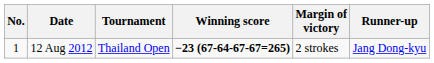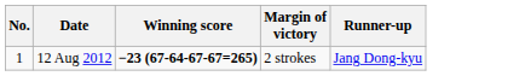 <table class="wikitable" style="font-size:95%;">
 <tr>
 <th>No.</th>
 <th>Date</th>
-<th>Tournament</th>
 <th>Winning score</th>
 <th>Margin of<br>victory</th>
 <th>Runner-up</th>
 </tr>
 <tr>
 <td align=center>1</td>
 <td align=right>12 Aug <a href='#'>2012</a></td>
-<td><a href='#'>Thailand Open</a></td>
 <td><strong>−23 (67-64-67-67=265)</strong></td>
 <td>2 strokes</td>
 <td> <a href='#'>Jang Dong-kyu</a></td>
 </tr>
 </table>
